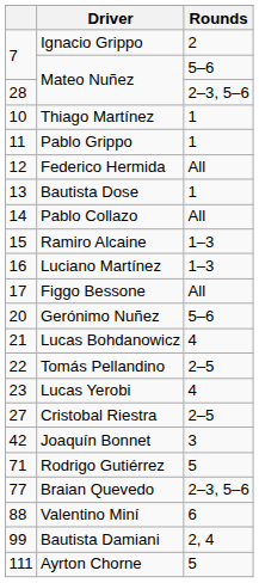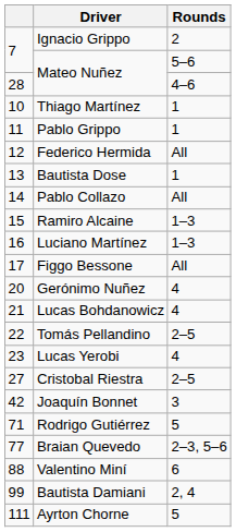 <table class="wikitable" style="font-size: 85%">
 <tr>
 <th></th>
 <th>Driver</th>
 <th>Rounds</th>
 </tr>
 <tr>
 <td rowspan=2>7</td>
 <td> Ignacio Grippo</td>
 <td>2</td>
 </tr>
 <tr>
 <td rowspan=2> Mateo Nuñez</td>
 <td>5–6</td>
 </tr>
 <tr>
 <td>28</td>
-<td>2–3, 5–6</td>
+<td>4–6</td>
 </tr>
 <tr>
 <td>10</td>
 <td> Thiago Martínez</td>
 <td>1</td>
 </tr>
 <tr>
 <td>11</td>
 <td> Pablo Grippo</td>
 <td>1</td>
 </tr>
 <tr>
 <td>12</td>
 <td> Federico Hermida</td>
 <td>All</td>
 </tr>
 <tr>
 <td>13</td>
 <td> Bautista Dose</td>
 <td>1</td>
 </tr>
 <tr>
 <td>14</td>
 <td> Pablo Collazo</td>
 <td>All</td>
 </tr>
 <tr>
 <td>15</td>
 <td> Ramiro Alcaine</td>
 <td>1–3</td>
 </tr>
 <tr>
 <td>16</td>
 <td> Luciano Martínez</td>
 <td>1–3</td>
 </tr>
 <tr>
 <td>17</td>
 <td> Figgo Bessone</td>
 <td>All</td>
 </tr>
 <tr>
 <td>20</td>
 <td> Gerónimo Nuñez</td>
-<td>5–6</td>
+<td>4</td>
 </tr>
 <tr>
 <td>21</td>
 <td> Lucas Bohdanowicz</td>
 <td>4</td>
 </tr>
 <tr>
 <td>22</td>
 <td> Tomás Pellandino</td>
 <td>2–5</td>
 </tr>
 <tr>
 <td>23</td>
 <td> Lucas Yerobi</td>
 <td>4</td>
 </tr>
 <tr>
 <td>27</td>
 <td> Cristobal Riestra</td>
 <td>2–5</td>
 </tr>
 <tr>
 <td>42</td>
 <td> Joaquín Bonnet</td>
 <td>3</td>
 </tr>
 <tr>
 <td>71</td>
 <td> Rodrigo Gutiérrez</td>
 <td>5</td>
 </tr>
 <tr>
 <td>77</td>
 <td> Braian Quevedo</td>
 <td>2–3, 5–6</td>
 </tr>
 <tr>
 <td>88</td>
 <td> Valentino Miní</td>
 <td>6</td>
 </tr>
 <tr>
 <td>99</td>
 <td> Bautista Damiani</td>
 <td>2, 4</td>
 </tr>
 <tr>
 <td>111</td>
 <td> Ayrton Chorne</td>
 <td>5</td>
 </tr>
 </table>
